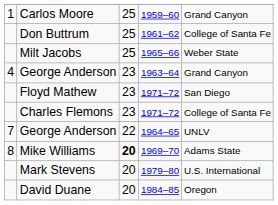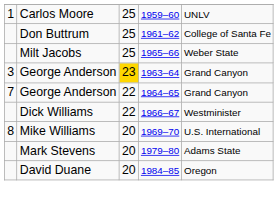 <table class="wikitable">
 <tr>
 </tr>
 <tr>
 <td>1</td>
 <td>Carlos Moore</td>
 <td>25</td>
 <td style="font-size:80%;"><a href='#'>1959–60</a></td>
-<td style="font-size:80%;">Grand Canyon</td>
+<td style="font-size:80%;">UNLV</td>
 </tr>
 <tr>
 <td></td>
 <td>Don Buttrum</td>
 <td>25</td>
 <td style="font-size:80%;"><a href='#'>1961–62</a></td>
 <td style="font-size:80%;">College of Santa Fe</td>
 </tr>
 <tr>
 <td></td>
 <td>Milt Jacobs</td>
 <td>25</td>
 <td style="font-size:80%;"><a href='#'>1965–66</a></td>
 <td style="font-size:80%;">Weber State</td>
 </tr>
 <tr>
-<td>4</td>
+<td>3</td>
 <td>George Anderson</td>
-<td>23</td>
+<td style="background: gold;">23</td>
 <td style="font-size:80%;"><a href='#'>1963–64</a></td>
 <td style="font-size:80%;">Grand Canyon</td>
-</tr>
-<tr>
-<td></td>
-<td>Floyd Mathew</td>
-<td>23</td>
-<td style="font-size:80%;"><a href='#'>1971–72</a></td>
-<td style="font-size:80%;">San Diego</td>
-</tr>
-<tr>
-<td></td>
-<td>Charles Flemons</td>
-<td>23</td>
-<td style="font-size:80%;"><a href='#'>1971–72</a></td>
-<td style="font-size:80%;">College of Santa Fe</td>
 </tr>
 <tr>
 <td>7</td>
 <td>George Anderson</td>
 <td>22</td>
 <td style="font-size:80%;"><a href='#'>1964–65</a></td>
-<td style="font-size:80%;">UNLV</td>
+<td style="font-size:80%;">Grand Canyon</td>
+</tr>
+<tr>
+<td></td>
+<td>Dick Williams</td>
+<td>22</td>
+<td style="font-size:80%;"><a href='#'>1966–67</a></td>
+<td style="font-size:80%;">Westminister</td>
 </tr>
 <tr>
 <td>8</td>
 <td>Mike Williams</td>
-<td><strong>20</strong></td>
+<td>20</td>
 <td style="font-size:80%;"><a href='#'>1969–70</a></td>
-<td style="font-size:80%;">Adams State</td>
+<td style="font-size:80%;">U.S. International</td>
 </tr>
 <tr>
 <td></td>
 <td>Mark Stevens</td>
 <td>20</td>
 <td style="font-size:80%;"><a href='#'>1979–80</a></td>
-<td style="font-size:80%;">U.S. International</td>
+<td style="font-size:80%;">Adams State</td>
 </tr>
 <tr>
 <td></td>
 <td>David Duane</td>
 <td>20</td>
 <td style="font-size:80%;"><a href='#'>1984–85</a></td>
 <td style="font-size:80%;">Oregon</td>
 </tr>
 </table>
